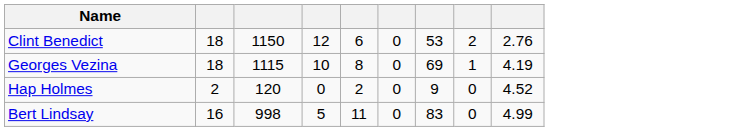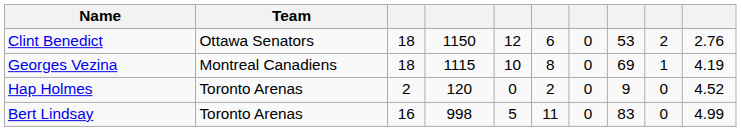 <table class="wikitable sortable">
 <tr>
 <th style="width:12em" class="unsortable">Name</th>
+<th style="width:12em" class="unsortable">Team</th>
 <th style="width:2em"></th>
 <th style="width:4em"></th>
 <th style="width:2em"></th>
 <th style="width:2em"></th>
 <th style="width:2em"></th>
 <th style="width:2em"></th>
 <th style="width:2em"></th>
 <th style="width:3em"><a href='#'></a></th>
 </tr>
 <tr align=center>
 <td align=left class="nonsortable"><a href='#'>Clint Benedict</a></td>
+<td align=left class="nonsortable">Ottawa Senators</td>
 <td>18</td>
 <td>1150</td>
 <td>12</td>
 <td>6</td>
 <td>0</td>
 <td>53</td>
 <td>2</td>
 <td>2.76</td>
 </tr>
 <tr align=center>
 <td align=left class="nonsortable"><a href='#'>Georges Vezina</a></td>
+<td align=left class="nonsortable">Montreal Canadiens</td>
 <td>18</td>
 <td>1115</td>
 <td>10</td>
 <td>8</td>
 <td>0</td>
 <td>69</td>
 <td>1</td>
 <td>4.19</td>
 </tr>
 <tr align=center>
 <td align=left><a href='#'>Hap Holmes</a></td>
+<td align=left>Toronto Arenas</td>
 <td>2</td>
 <td>120</td>
 <td>0</td>
 <td>2</td>
 <td>0</td>
 <td>9</td>
 <td>0</td>
 <td>4.52</td>
 </tr>
 <tr align=center>
 <td align=left><a href='#'>Bert Lindsay</a></td>
+<td align=left>Toronto Arenas</td>
 <td>16</td>
 <td>998</td>
 <td>5</td>
 <td>11</td>
 <td>0</td>
 <td>83</td>
 <td>0</td>
 <td>4.99</td>
 </tr>
 </table>
